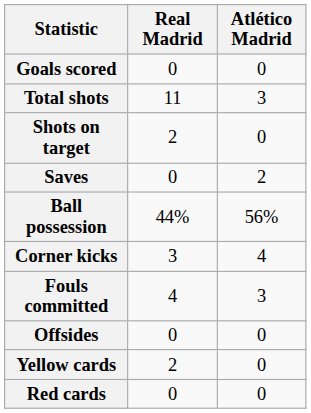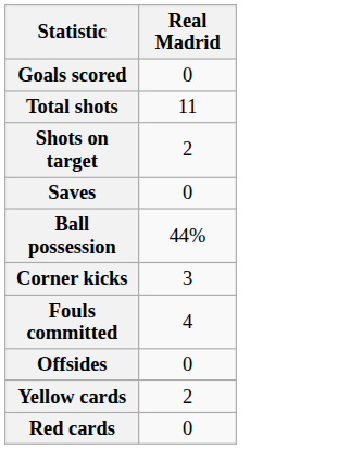 <table class="wikitable plainrowheaders" style="text-align:center">
 <tr>
 <th scope="col" style="width:100px">Statistic</th>
 <th scope="col" style="width:70px">Real Madrid</th>
-<th scope="col" style="width:70px">Atlético Madrid</th>
 </tr>
 <tr>
 <th scope=row>Goals scored</th>
-<td>0</td>
 <td>0</td>
 </tr>
 <tr>
 <th scope=row>Total shots</th>
 <td>11</td>
-<td>3</td>
 </tr>
 <tr>
 <th scope=row>Shots on target</th>
 <td>2</td>
-<td>0</td>
 </tr>
 <tr>
 <th scope=row>Saves</th>
 <td>0</td>
-<td>2</td>
 </tr>
 <tr>
 <th scope=row>Ball possession</th>
 <td>44%</td>
-<td>56%</td>
 </tr>
 <tr>
 <th scope=row>Corner kicks</th>
 <td>3</td>
-<td>4</td>
 </tr>
 <tr>
 <th scope=row>Fouls committed</th>
 <td>4</td>
-<td>3</td>
 </tr>
 <tr>
 <th scope=row>Offsides</th>
-<td>0</td>
 <td>0</td>
 </tr>
 <tr>
 <th scope=row>Yellow cards</th>
 <td>2</td>
-<td>0</td>
 </tr>
 <tr>
 <th scope=row>Red cards</th>
 <td>0</td>
-<td>0</td>
 </tr>
 </table>
